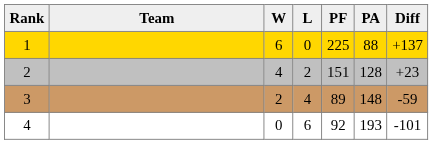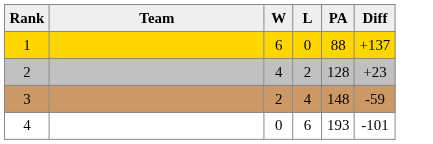 <table style=border-collapse:collapse border=1 cellspacing=0 cellpadding=5>
 <tr align=center bgcolor=#efefef>
 <th width=20>Rank</th>
 <th width=220>Team</th>
 <th width=20>W</th>
 <th width=20>L</th>
-<th width=20>PF</th>
 <th width=20>PA</th>
 <th width=20>Diff</th>
 </tr>
 <tr align=center bgcolor=gold>
 <td>1</td>
 <td align=left></td>
 <td>6</td>
 <td>0</td>
-<td>225</td>
 <td>88</td>
 <td>+137</td>
 </tr>
 <tr align=center bgcolor=silver>
 <td>2</td>
 <td align=left></td>
 <td>4</td>
 <td>2</td>
-<td>151</td>
 <td>128</td>
 <td>+23</td>
 </tr>
 <tr align=center bgcolor=cc9966>
 <td>3</td>
 <td align=left></td>
 <td>2</td>
 <td>4</td>
-<td>89</td>
 <td>148</td>
 <td>-59</td>
 </tr>
 <tr align=center>
 <td>4</td>
 <td align=left></td>
 <td>0</td>
 <td>6</td>
-<td>92</td>
 <td>193</td>
 <td>-101</td>
 </tr>
 </table>
